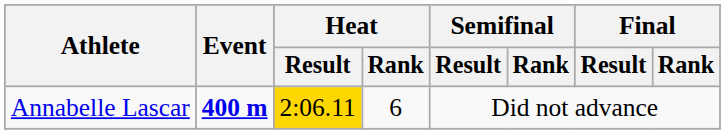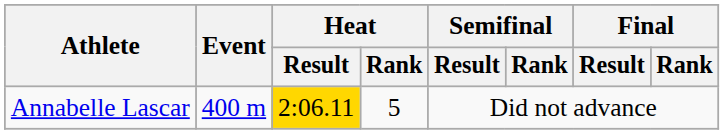 <table class=wikitable style="font-size:90%">
 <tr>
 <th rowspan="2">Athlete</th>
 <th rowspan="2">Event</th>
 <th colspan="2">Heat</th>
 <th colspan="2">Semifinal</th>
 <th colspan="2">Final</th>
 </tr>
 <tr style="font-size:95%">
 <th>Result</th>
 <th>Rank</th>
 <th>Result</th>
 <th>Rank</th>
 <th>Result</th>
 <th>Rank</th>
 </tr>
 <tr align=center>
 <td align=left><a href='#'>Annabelle Lascar</a></td>
-<td align=left><strong><a href='#'>400 m</a></strong></td>
+<td align=left><a href='#'>400 m</a></td>
 <td style="background: gold;">2:06.11</td>
-<td>6</td>
+<td>5</td>
 <td colspan=4>Did not advance</td>
 </tr>
 </table>
